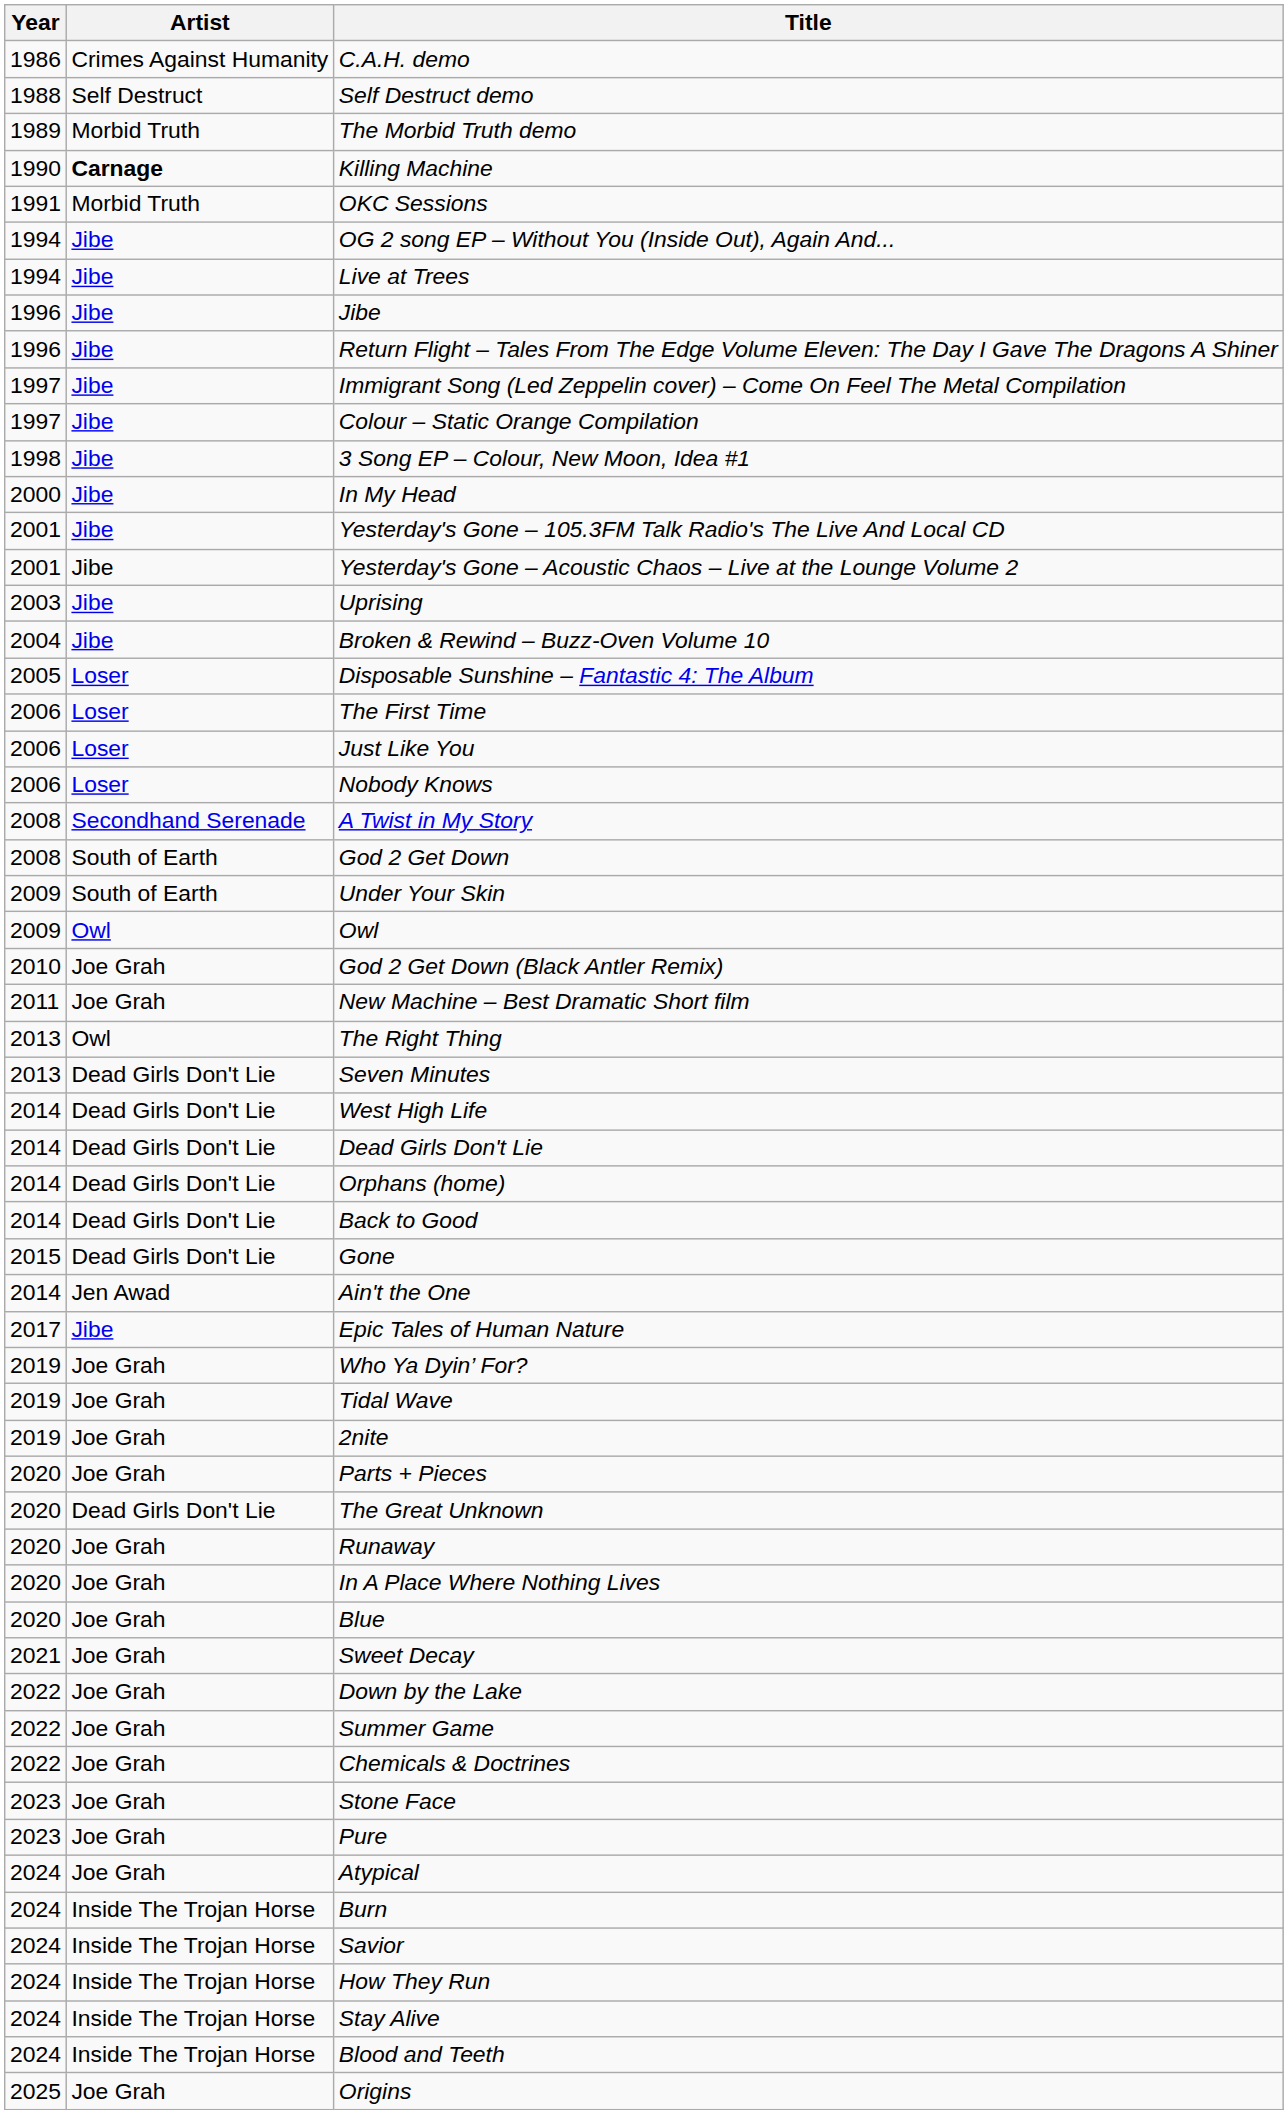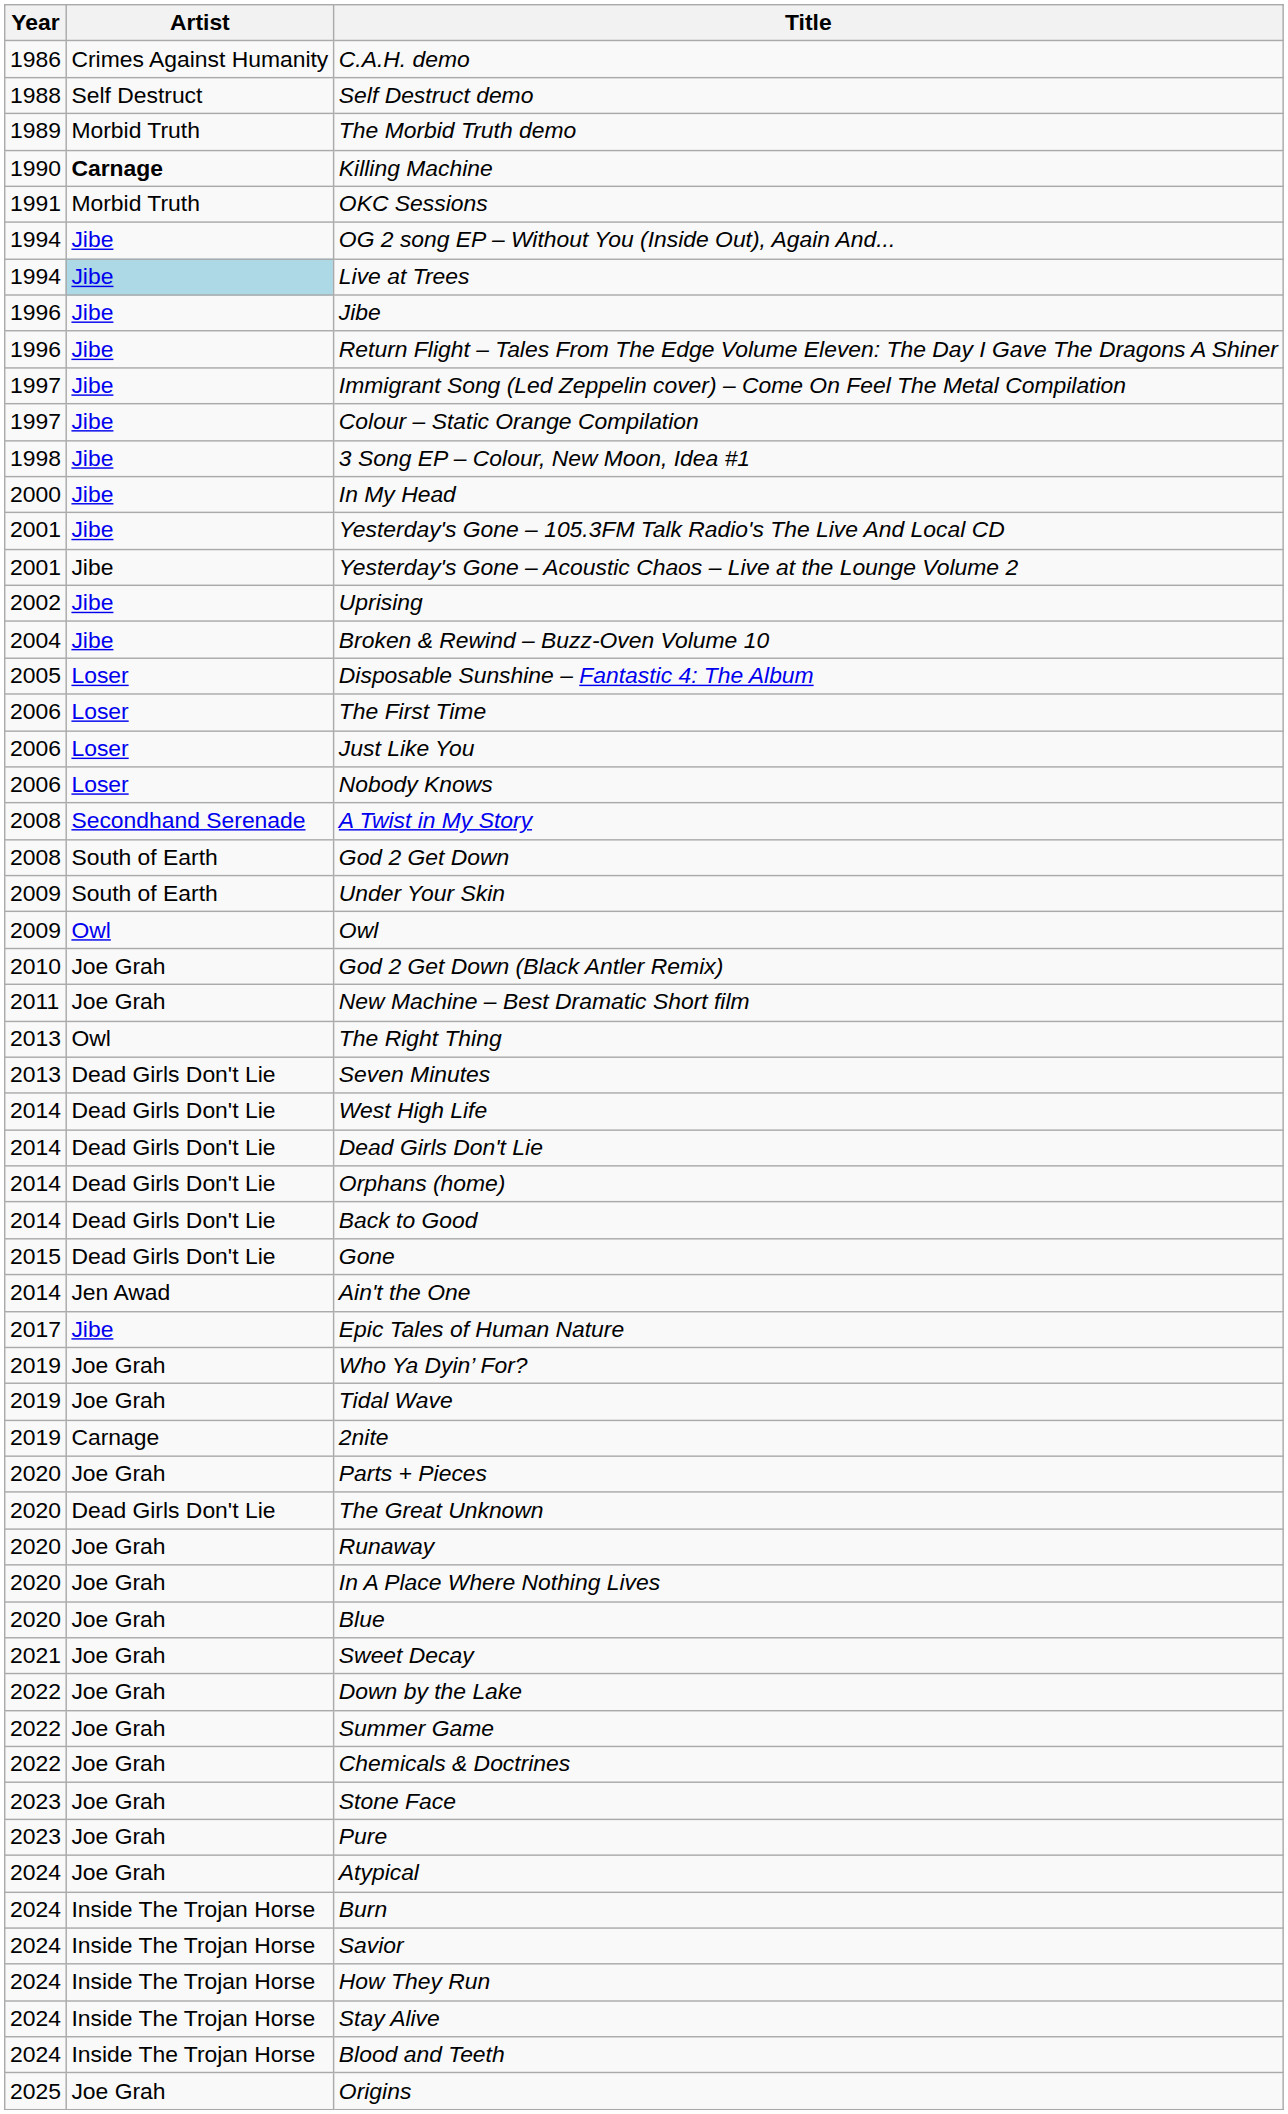 <table class="wikitable">
 <tr>
 <th><strong>Year</strong></th>
 <th><strong>Artist</strong></th>
 <th><strong>Title</strong></th>
 </tr>
 <tr>
 <td rowspan="1">1986</td>
 <td>Crimes Against Humanity</td>
 <td><em>C.A.H. demo</em></td>
 </tr>
 <tr>
 <td rowspan="1">1988</td>
 <td>Self Destruct</td>
 <td><em>Self Destruct demo</em></td>
 </tr>
 <tr>
 <td rowspan="1">1989</td>
 <td>Morbid Truth</td>
 <td><em>The Morbid Truth demo</em></td>
 </tr>
 <tr>
 <td rowspan="1">1990</td>
 <td><strong>Carnage</strong></td>
 <td><em>Killing Machine</em></td>
 </tr>
 <tr>
 <td rowspan="1">1991</td>
 <td>Morbid Truth</td>
 <td><em>OKC Sessions</em></td>
 </tr>
 <tr>
 <td rowspan="1">1994</td>
 <td><a href='#'>Jibe</a></td>
 <td><em>OG 2 song EP – Without You (Inside Out), Again And...</em></td>
 </tr>
 <tr>
 <td rowspan="1">1994</td>
-<td><a href='#'>Jibe</a></td>
+<td style="background: lightblue;"><a href='#'>Jibe</a></td>
 <td><em>Live at Trees</em></td>
 </tr>
 <tr>
 <td rowspan="1">1996</td>
 <td><a href='#'>Jibe</a></td>
 <td><em>Jibe</em></td>
 </tr>
 <tr>
 <td rowspan="1">1996</td>
 <td><a href='#'>Jibe</a></td>
 <td><em>Return Flight – Tales From The Edge Volume Eleven: The Day I Gave The Dragons A Shiner</em> </td>
 </tr>
 <tr>
 <td rowspan="1">1997</td>
 <td><a href='#'>Jibe</a></td>
 <td><em>Immigrant Song (Led Zeppelin cover) – Come On Feel The Metal Compilation</em></td>
 </tr>
 <tr>
 <td rowspan="1">1997</td>
 <td><a href='#'>Jibe</a></td>
 <td><em>Colour – Static Orange Compilation</em></td>
 </tr>
 <tr>
 <td rowspan="1">1998</td>
 <td><a href='#'>Jibe</a></td>
 <td><em>3 Song EP – Colour, New Moon, Idea #1</em></td>
 </tr>
 <tr>
 <td rowspan="1">2000</td>
 <td><a href='#'>Jibe</a></td>
 <td><em>In My Head</em></td>
 </tr>
 <tr>
 <td rowspan="1">2001</td>
 <td><a href='#'>Jibe</a></td>
 <td><em>Yesterday's Gone – 105.3FM Talk Radio's The Live And Local CD </em></td>
 </tr>
 <tr>
 <td rowspan="1">2001</td>
 <td>Jibe</td>
 <td><em>Yesterday's Gone – Acoustic Chaos – Live at the Lounge Volume 2</em></td>
 </tr>
 <tr>
-<td rowspan="1">2003</td>
+<td rowspan="1">2002</td>
 <td><a href='#'>Jibe</a></td>
 <td><em>Uprising</em></td>
 </tr>
 <tr>
 <td rowspan="1">2004</td>
 <td><a href='#'>Jibe</a></td>
 <td><em>Broken & Rewind – Buzz-Oven Volume 10</em></td>
 </tr>
 <tr>
 <td rowspan="1">2005</td>
 <td><a href='#'>Loser</a></td>
 <td><em>Disposable Sunshine – <a href='#'>Fantastic 4: The Album</a></em></td>
 </tr>
 <tr>
 <td rowspan="1">2006</td>
 <td><a href='#'>Loser</a></td>
 <td><em>The First Time</em></td>
 </tr>
 <tr>
 <td rowspan="1">2006</td>
 <td><a href='#'>Loser</a></td>
 <td><em>Just Like You</em></td>
 </tr>
 <tr>
 <td rowspan="1">2006</td>
 <td><a href='#'>Loser</a></td>
 <td><em>Nobody Knows</em></td>
 </tr>
 <tr>
 <td rowspan="1">2008</td>
 <td><a href='#'>Secondhand Serenade</a></td>
 <td><em><a href='#'>A Twist in My Story</a></em></td>
 </tr>
 <tr>
 <td rowspan="1">2008</td>
 <td>South of Earth</td>
 <td><em>God 2 Get Down</em></td>
 </tr>
 <tr>
 <td rowspan="1">2009</td>
 <td>South of Earth</td>
 <td><em>Under Your Skin</em></td>
 </tr>
 <tr>
 <td rowspan="1">2009</td>
 <td><a href='#'>Owl</a></td>
 <td><em>Owl</em></td>
 </tr>
 <tr>
 <td rowspan="1">2010</td>
 <td>Joe Grah</td>
 <td><em>God 2 Get Down (Black Antler Remix)</em></td>
 </tr>
 <tr>
 <td rowspan="1">2011</td>
 <td>Joe Grah</td>
 <td><em>New Machine – Best Dramatic Short film</em></td>
 </tr>
 <tr>
 <td rowspan="1">2013</td>
 <td>Owl</td>
 <td><em>The Right Thing</em></td>
 </tr>
 <tr>
 <td rowspan="1">2013</td>
 <td>Dead Girls Don't Lie</td>
 <td><em>Seven Minutes</em></td>
 </tr>
 <tr>
 <td rowspan="1">2014</td>
 <td>Dead Girls Don't Lie</td>
 <td><em>West High Life</em></td>
 </tr>
 <tr>
 <td rowspan="1">2014</td>
 <td>Dead Girls Don't Lie</td>
 <td><em>Dead Girls Don't Lie</em></td>
 </tr>
 <tr>
 <td rowspan="1">2014</td>
 <td>Dead Girls Don't Lie</td>
 <td><em>Orphans (home)</em></td>
 </tr>
 <tr>
 <td rowspan="1">2014</td>
 <td>Dead Girls Don't Lie</td>
 <td><em>Back to Good</em></td>
 </tr>
 <tr>
 <td rowspan="1">2015</td>
 <td>Dead Girls Don't Lie</td>
 <td><em>Gone</em></td>
 </tr>
 <tr>
 <td rowspan="1">2014</td>
 <td>Jen Awad</td>
 <td><em>Ain't the One</em></td>
 </tr>
 <tr>
 <td rowspan="1">2017</td>
 <td><a href='#'>Jibe</a></td>
 <td><em>Epic Tales of Human Nature</em></td>
 </tr>
 <tr>
 <td rowspan="1">2019</td>
 <td>Joe Grah</td>
 <td><em>Who Ya Dyin’ For?</em></td>
 </tr>
 <tr>
 <td rowspan="1">2019</td>
 <td>Joe Grah</td>
 <td><em>Tidal Wave</em></td>
 </tr>
 <tr>
 <td rowspan="1">2019</td>
-<td>Joe Grah</td>
+<td>Carnage</td>
 <td><em>2nite</em></td>
 </tr>
 <tr>
 <td rowspan="1">2020</td>
 <td>Joe Grah</td>
 <td><em>Parts + Pieces</em></td>
 </tr>
 <tr>
 <td rowspan="1">2020</td>
 <td>Dead Girls Don't Lie</td>
 <td><em>The Great Unknown</em></td>
 </tr>
 <tr>
 <td rowspan="1">2020</td>
 <td>Joe Grah</td>
 <td><em>Runaway</em></td>
 </tr>
 <tr>
 <td rowspan="1">2020</td>
 <td>Joe Grah</td>
 <td><em>In A Place Where Nothing Lives</em></td>
 </tr>
 <tr>
 <td rowspan="1">2020</td>
 <td>Joe Grah</td>
 <td><em>Blue</em></td>
 </tr>
 <tr>
 <td rowspan="1">2021</td>
 <td>Joe Grah</td>
 <td><em>Sweet Decay</em></td>
 </tr>
 <tr>
 <td rowspan="1">2022</td>
 <td>Joe Grah</td>
 <td><em>Down by the Lake</em></td>
 </tr>
 <tr>
 <td rowspan="1">2022</td>
 <td>Joe Grah</td>
 <td><em>Summer Game</em></td>
 </tr>
 <tr>
 <td rowspan="1">2022</td>
 <td>Joe Grah</td>
 <td><em>Chemicals & Doctrines</em></td>
 </tr>
 <tr>
 <td rowspan="1">2023</td>
 <td>Joe Grah</td>
 <td><em>Stone Face</em></td>
 </tr>
 <tr>
 <td rowspan="1">2023</td>
 <td>Joe Grah</td>
 <td><em>Pure</em></td>
 </tr>
 <tr>
 <td rowspan="1">2024</td>
 <td>Joe Grah</td>
 <td><em>Atypical</em></td>
 </tr>
 <tr>
 <td rowspan="1">2024</td>
 <td>Inside The Trojan Horse</td>
 <td><em>Burn</em></td>
 </tr>
 <tr>
 <td rowspan="1">2024</td>
 <td>Inside The Trojan Horse</td>
 <td><em>Savior</em></td>
 </tr>
 <tr>
 <td rowspan="1">2024</td>
 <td>Inside The Trojan Horse</td>
 <td><em>How They Run</em></td>
 </tr>
 <tr>
 <td rowspan="1">2024</td>
 <td>Inside The Trojan Horse</td>
 <td><em>Stay Alive</em></td>
 </tr>
 <tr>
 <td rowspan="1">2024</td>
 <td>Inside The Trojan Horse</td>
 <td><em>Blood and Teeth</em></td>
 </tr>
 <tr>
 <td rowspan="1">2025</td>
 <td>Joe Grah</td>
 <td><em>Origins</em></td>
 </tr>
 </table>
